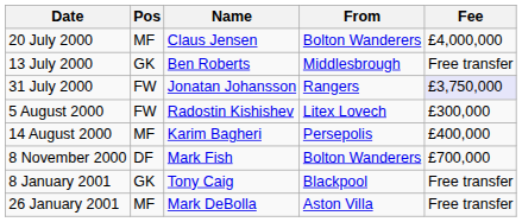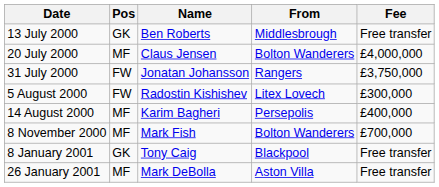 <table class="wikitable">
 <tr>
 <th>Date</th>
 <th>Pos</th>
 <th>Name</th>
 <th>From</th>
 <th>Fee</th>
 </tr>
 <tr>
+<td>13 July 2000</td>
+<td>GK</td>
+<td><a href='#'>Ben Roberts</a></td>
+<td><a href='#'>Middlesbrough</a></td>
+<td>Free transfer</td>
+</tr>
+<tr>
 <td>20 July 2000</td>
 <td>MF</td>
 <td><a href='#'>Claus Jensen</a></td>
 <td><a href='#'>Bolton Wanderers</a></td>
 <td>£4,000,000</td>
 </tr>
 <tr>
-<td>13 July 2000</td>
-<td>GK</td>
-<td><a href='#'>Ben Roberts</a></td>
-<td><a href='#'>Middlesbrough</a></td>
-<td>Free transfer</td>
-</tr>
-<tr>
 <td>31 July 2000</td>
 <td>FW</td>
 <td><a href='#'>Jonatan Johansson</a></td>
 <td><a href='#'>Rangers</a></td>
-<td style="background: lavender;">£3,750,000</td>
+<td>£3,750,000</td>
 </tr>
 <tr>
 <td>5 August 2000</td>
 <td>FW</td>
 <td><a href='#'>Radostin Kishishev</a></td>
 <td><a href='#'>Litex Lovech</a></td>
 <td>£300,000</td>
 </tr>
 <tr>
 <td>14 August 2000</td>
 <td>MF</td>
 <td><a href='#'>Karim Bagheri</a></td>
 <td><a href='#'>Persepolis</a></td>
 <td>£400,000</td>
 </tr>
 <tr>
 <td>8 November 2000</td>
-<td>DF</td>
+<td>MF</td>
 <td><a href='#'>Mark Fish</a></td>
 <td><a href='#'>Bolton Wanderers</a></td>
 <td>£700,000</td>
 </tr>
 <tr>
 <td>8 January 2001</td>
 <td>GK</td>
 <td><a href='#'>Tony Caig</a></td>
 <td><a href='#'>Blackpool</a></td>
 <td>Free transfer</td>
 </tr>
 <tr>
 <td>26 January 2001</td>
 <td>MF</td>
 <td><a href='#'>Mark DeBolla</a></td>
 <td><a href='#'>Aston Villa</a></td>
 <td>Free transfer</td>
 </tr>
 </table>
